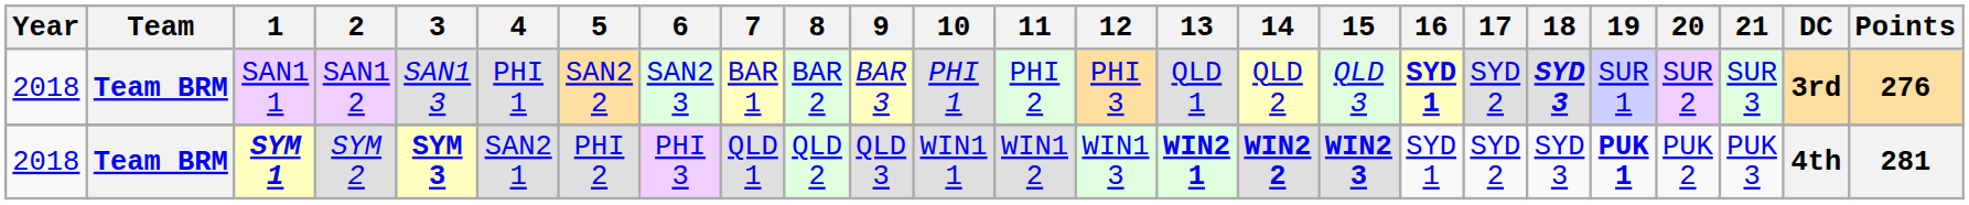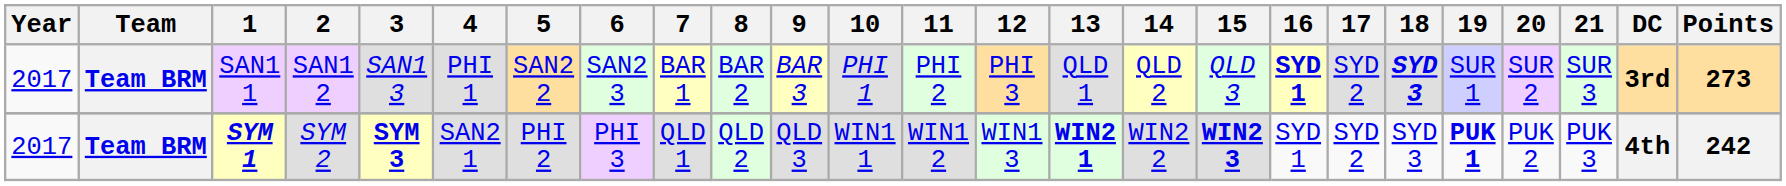 <table class="wikitable" style="text-align:center; font-size:85%">
 <tr>
 <th>Year</th>
 <th>Team</th>
 <th>1</th>
 <th>2</th>
 <th>3</th>
 <th>4</th>
 <th>5</th>
 <th>6</th>
 <th>7</th>
 <th>8</th>
 <th>9</th>
 <th>10</th>
 <th>11</th>
 <th>12</th>
 <th>13</th>
 <th>14</th>
 <th>15</th>
 <th>16</th>
 <th>17</th>
 <th>18</th>
 <th>19</th>
 <th>20</th>
 <th>21</th>
 <th>DC</th>
 <th>Points</th>
 </tr>
 <tr>
-<td><a href='#'>2018</a></td>
+<td><a href='#'>2017</a></td>
 <th nowrap><a href='#'>Team BRM</a></th>
 <td style="background:#EFCFFF;"><a href='#'>SAN1<br>1</a><br></td>
 <td style="background:#EFCFFF;"><a href='#'>SAN1<br>2</a><br></td>
 <td style="background:#DFDFDF;"><em><a href='#'>SAN1<br>3</a></em><br></td>
 <td style="background:#DFDFDF"><a href='#'>PHI<br>1</a><br></td>
 <td style="background:#FFDF9F;"><a href='#'>SAN2<br>2</a><br></td>
 <td style="background:#DFFFDF;"><a href='#'>SAN2<br>3</a><br></td>
 <td style="background:#FFFFBF;"><a href='#'>BAR<br>1</a><br></td>
 <td style="background:#DFFFDF;"><a href='#'>BAR<br>2</a><br></td>
 <td style="background:#FFFFBF;"><em><a href='#'>BAR<br>3</a></em><br></td>
 <td style="background:#DFDFDF;"><em><a href='#'>PHI<br>1</a></em><br></td>
 <td style="background:#DFFFDF;"><a href='#'>PHI<br>2</a><br></td>
 <td style="background:#FFDF9F;"><a href='#'>PHI<br>3</a><br></td>
 <td style="background:#DFDFDF;"><a href='#'>QLD<br>1</a><br></td>
 <td style="background:#FFFFBF;"><a href='#'>QLD<br>2</a><br></td>
 <td style="background:#DFFFDF;"><em><a href='#'>QLD<br>3</a></em><br></td>
 <td style="background:#FFFFBF;"><strong><a href='#'>SYD<br>1</a></strong><br></td>
 <td style="background:#DFDFDF;"><a href='#'>SYD<br>2</a><br></td>
 <td style="background:#DFDFDF;"><strong><em><a href='#'>SYD<br>3</a></em></strong><br></td>
 <td style="background:#CFCFFF;"><a href='#'>SUR<br>1</a><br></td>
 <td style="background:#EFCFFF;"><a href='#'>SUR<br>2</a><br></td>
 <td style="background:#DFFFDF;"><a href='#'>SUR<br>3</a><br></td>
 <th style="background:#FFDF9F;">3rd</th>
-<th style="background:#FFDF9F;">276</th>
+<th style="background:#FFDF9F;">273</th>
 </tr>
 <tr>
 </tr>
 <tr>
-<td><a href='#'>2018</a></td>
+<td><a href='#'>2017</a></td>
 <th nowrap><a href='#'>Team BRM</a></th>
 <td style="background:#FFFFBF"><strong><em><a href='#'>SYM<br>1</a></em></strong><br></td>
 <td style="background:#DFDFDF"><em><a href='#'>SYM<br>2</a></em><br></td>
 <td style="background:#FFFFBF"><strong><a href='#'>SYM<br>3</a></strong><br></td>
 <td style="background:#DFDFDF;"><a href='#'>SAN2<br>1</a><br></td>
 <td style="background:#DFDFDF"><a href='#'>PHI<br>2</a><br></td>
 <td style="background:#EFCFFF"><a href='#'>PHI<br>3</a><br></td>
 <td style="background:#DFDFDF"><a href='#'>QLD<br>1</a><br></td>
 <td style="background:#DFFFDF"><a href='#'>QLD<br>2</a><br></td>
 <td style="background:#DFDFDF"><a href='#'>QLD<br>3</a><br></td>
 <td style="background:#DFDFDF"><a href='#'>WIN1<br>1</a><br></td>
 <td style="background:#DFDFDF"><a href='#'>WIN1<br>2</a><br></td>
 <td style="background:#DFFFDF"><a href='#'>WIN1<br>3</a><br></td>
 <td style="background:#DFFFDF"><strong><a href='#'>WIN2<br>1</a></strong><br></td>
-<td style="background:#DFDFDF"><strong><a href='#'>WIN2<br>2</a><br></strong></td>
+<td style="background:#DFDFDF"><a href='#'>WIN2<br>2</a><br></td>
 <td style="background:#DFDFDF"><strong><a href='#'>WIN2<br>3</a></strong><br></td>
 <td style="background:#"><a href='#'>SYD<br>1</a></td>
 <td style="background:#"><a href='#'>SYD<br>2</a></td>
 <td style="background:#"><a href='#'>SYD<br>3</a></td>
 <td style="background:#"><strong><a href='#'>PUK<br>1</a></strong></td>
 <td style="background:#"><a href='#'>PUK<br>2</a></td>
 <td style="background:#"><a href='#'>PUK<br>3</a></td>
 <th>4th</th>
-<th>281</th>
+<th>242</th>
 </tr>
 </table>
